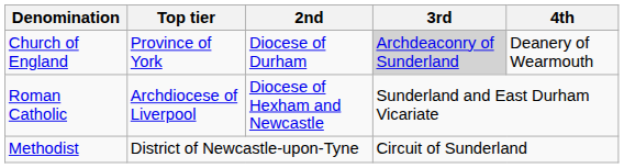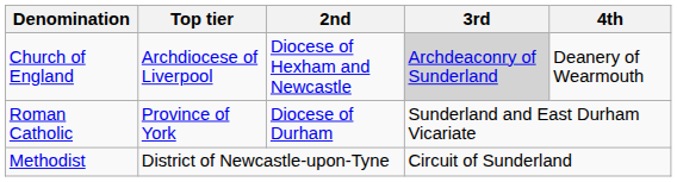 <table class="wikitable">
 <tr>
 <th>Denomination</th>
 <th>Top tier</th>
 <th>2nd</th>
 <th>3rd</th>
 <th>4th</th>
 </tr>
 <tr>
 <td><a href='#'>Church of England</a></td>
-<td><a href='#'>Province of York</a></td>
-<td><a href='#'>Diocese of Durham</a></td>
+<td><a href='#'>Archdiocese of Liverpool</a></td>
+<td><a href='#'>Diocese of Hexham and Newcastle</a></td>
 <td style="background: lightgrey;"><a href='#'>Archdeaconry of Sunderland</a></td>
 <td>Deanery of Wearmouth</td>
 </tr>
 <tr>
 <td><a href='#'>Roman Catholic</a></td>
-<td><a href='#'>Archdiocese of Liverpool</a></td>
-<td><a href='#'>Diocese of Hexham and Newcastle</a></td>
+<td><a href='#'>Province of York</a></td>
+<td><a href='#'>Diocese of Durham</a></td>
 <td colspan=2>Sunderland and East Durham Vicariate</td>
 </tr>
 <tr>
 <td><a href='#'>Methodist</a></td>
 <td colspan=2>District of Newcastle-upon-Tyne</td>
 <td colspan=2>Circuit of Sunderland</td>
 </tr>
 </table>
